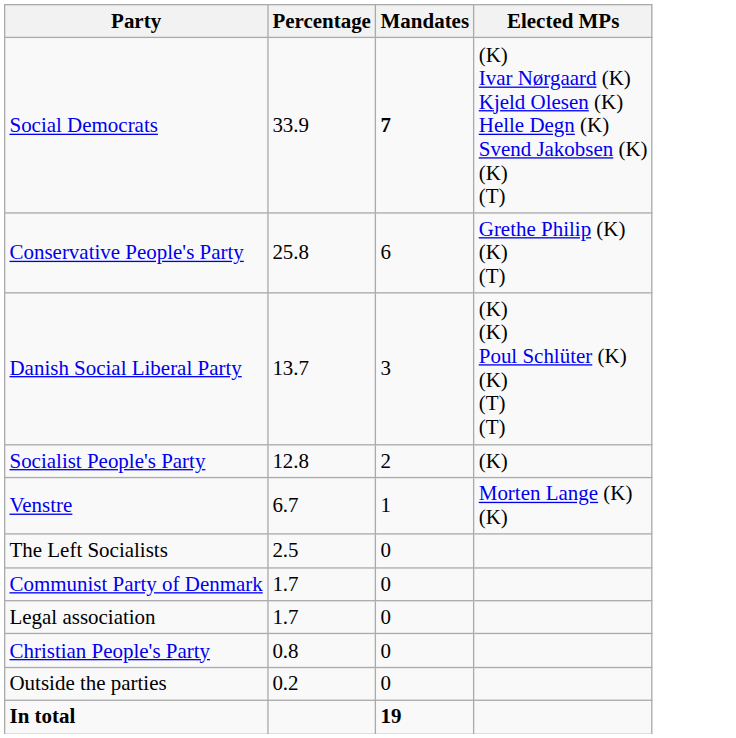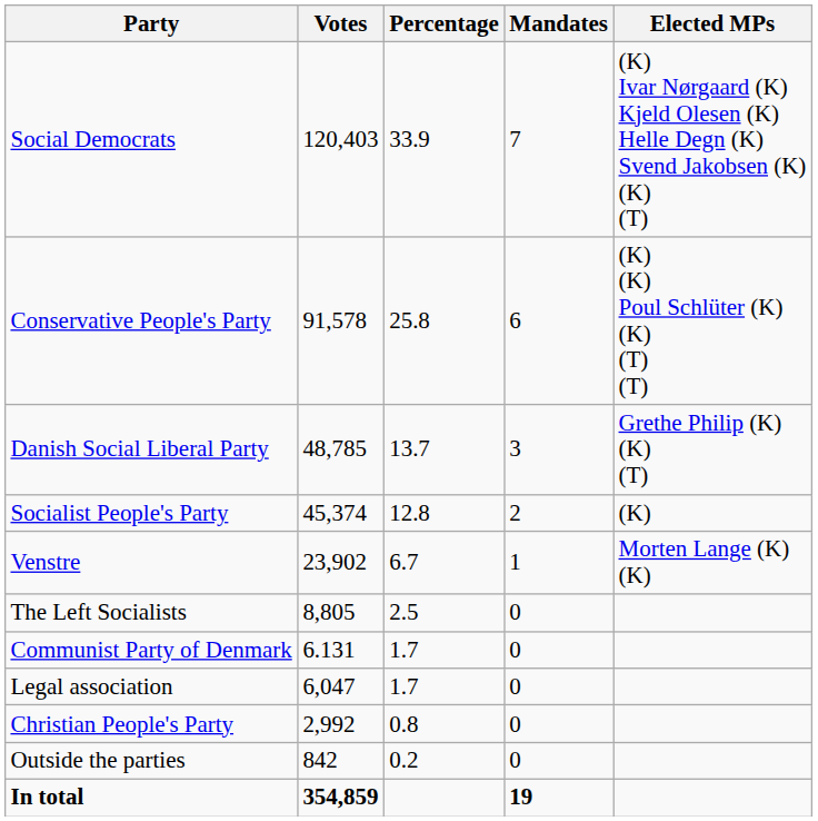 <table class="wikitable">
 <tr>
 <th>Party</th>
+<th>Votes</th>
 <th>Percentage</th>
 <th>Mandates</th>
 <th>Elected MPs</th>
 </tr>
 <tr>
 <td><a href='#'>Social Democrats</a></td>
+<td>120,403</td>
 <td>33.9</td>
-<td><strong>7</strong></td>
+<td>7</td>
 <td> (K)<br><a href='#'>Ivar Nørgaard</a> (K)<br><a href='#'>Kjeld Olesen</a> (K)<br><a href='#'>Helle Degn</a> (K)<br><a href='#'>Svend Jakobsen</a> (K)<br> (K)<br> (T)</td>
 </tr>
 <tr>
 <td><a href='#'>Conservative People's Party</a></td>
+<td>91,578</td>
 <td>25.8</td>
 <td>6</td>
+<td> (K)<br> (K)<br><a href='#'>Poul Schlüter</a> (K)<br> (K)<br> (T)<br> (T)</td>
+</tr>
+<tr>
+<td><a href='#'>Danish Social Liberal Party</a></td>
+<td>48,785</td>
+<td>13.7</td>
+<td>3</td>
 <td><a href='#'>Grethe Philip</a> (K)<br> (K)<br> (T)</td>
 </tr>
 <tr>
-<td><a href='#'>Danish Social Liberal Party</a></td>
-<td>13.7</td>
-<td>3</td>
-<td> (K)<br> (K)<br><a href='#'>Poul Schlüter</a> (K)<br> (K)<br> (T)<br> (T)</td>
-</tr>
-<tr>
 <td><a href='#'>Socialist People's Party</a></td>
+<td>45,374</td>
 <td>12.8</td>
 <td>2</td>
 <td> (K)</td>
 </tr>
 <tr>
 <td><a href='#'>Venstre</a></td>
+<td>23,902</td>
 <td>6.7</td>
 <td>1</td>
 <td><a href='#'>Morten Lange</a> (K)<br> (K)</td>
 </tr>
 <tr>
 <td>The Left Socialists</td>
+<td>8,805</td>
 <td>2.5</td>
 <td>0</td>
 <td></td>
 </tr>
 <tr>
 <td><a href='#'>Communist Party of Denmark</a></td>
+<td>6.131</td>
 <td>1.7</td>
 <td>0</td>
 <td></td>
 </tr>
 <tr>
 <td>Legal association</td>
+<td>6,047</td>
 <td>1.7</td>
 <td>0</td>
 <td></td>
 </tr>
 <tr>
 <td><a href='#'>Christian People's Party</a></td>
+<td>2,992</td>
 <td>0.8</td>
 <td>0</td>
 <td></td>
 </tr>
 <tr>
 <td>Outside the parties</td>
+<td>842</td>
 <td>0.2</td>
 <td>0</td>
 <td></td>
 </tr>
 <tr>
 <td><strong>In total</strong></td>
+<td><strong>354,859</strong></td>
 <td></td>
 <td><strong>19</strong></td>
 <td></td>
 </tr>
 </table>
